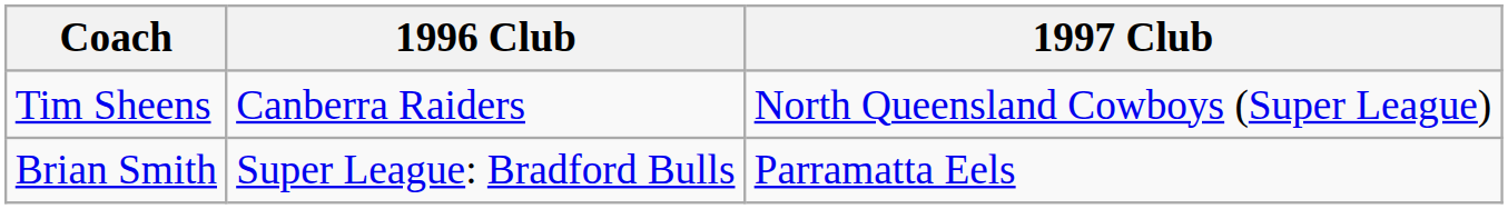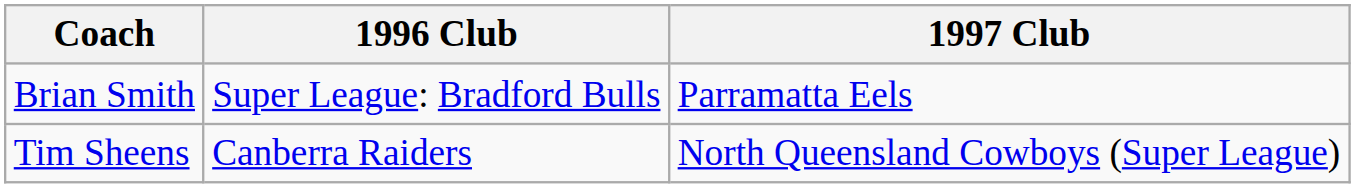 <table class="wikitable sortable">
 <tr>
 <th>Coach</th>
 <th>1996 Club</th>
 <th>1997 Club</th>
 </tr>
 <tr>
+<td><a href='#'>Brian Smith</a></td>
+<td> <a href='#'>Super League</a>: <a href='#'>Bradford Bulls</a></td>
+<td> <a href='#'>Parramatta Eels</a></td>
+</tr>
+<tr>
 <td><a href='#'>Tim Sheens</a></td>
 <td> <a href='#'>Canberra Raiders</a></td>
 <td> <a href='#'>North Queensland Cowboys</a> (<a href='#'>Super League</a>)</td>
 </tr>
-<tr>
-<td><a href='#'>Brian Smith</a></td>
-<td> <a href='#'>Super League</a>: <a href='#'>Bradford Bulls</a></td>
-<td> <a href='#'>Parramatta Eels</a></td>
-</tr>
 </table>
